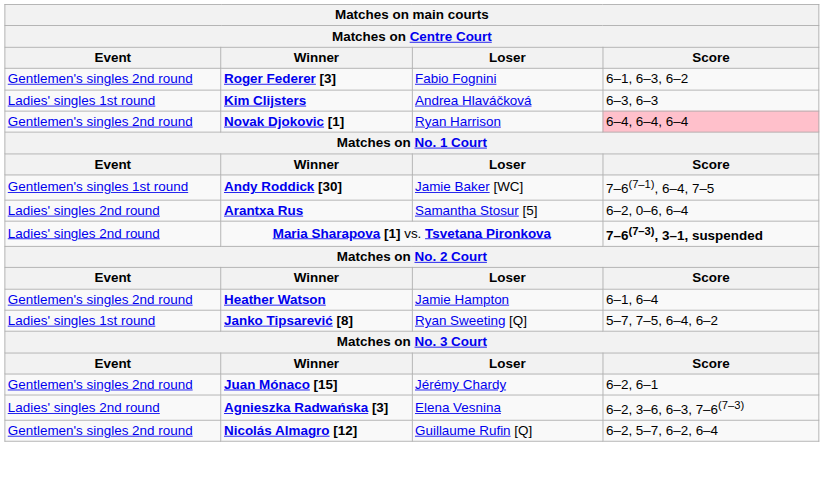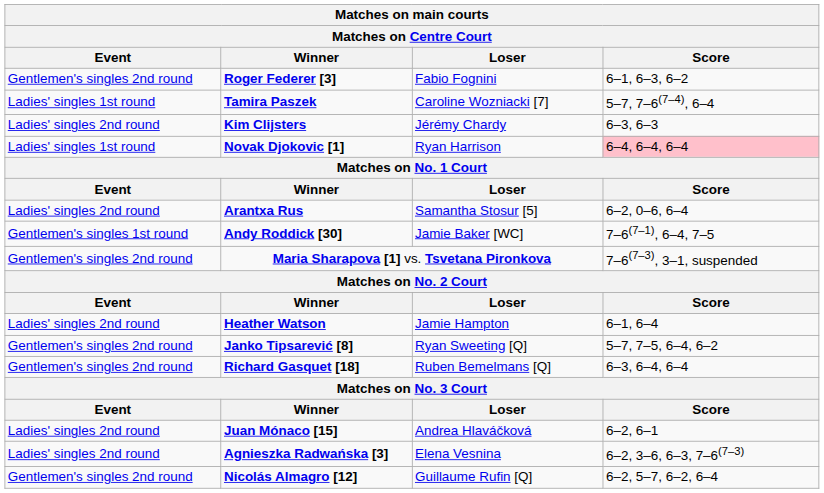 <table class="wikitable collapsible uncollapsed" style="margin:auto;">
 <tr>
 <th colspan="4" style="white-space:nowrap;">Matches on main courts</th>
 </tr>
 <tr>
 <th colspan="4">Matches on <a href='#'>Centre Court</a></th>
 </tr>
 <tr>
 <th width=220>Event</th>
 <th width=220>Winner</th>
 <th width=220>Loser</th>
 <th width=250>Score</th>
 </tr>
 <tr>
 <td><a href='#'>Gentlemen's singles 2nd round</a></td>
 <td> <strong><a href='#'>Roger Federer</a> [3]</strong></td>
 <td> <a href='#'>Fabio Fognini</a></td>
 <td>6–1, 6–3, 6–2</td>
 </tr>
 <tr>
 <td><a href='#'>Ladies' singles 1st round</a></td>
+<td> <strong><a href='#'>Tamira Paszek</a></strong></td>
+<td> <a href='#'>Caroline Wozniacki</a> [7]</td>
+<td>5–7, 7–6<sup>(7–4)</sup>, 6–4</td>
+</tr>
+<tr>
+<td><a href='#'>Ladies' singles 2nd round</a></td>
 <td> <strong><a href='#'>Kim Clijsters</a></strong></td>
-<td> <a href='#'>Andrea Hlaváčková</a></td>
+<td> <a href='#'>Jérémy Chardy</a></td>
 <td>6–3, 6–3</td>
 </tr>
 <tr>
-<td><a href='#'>Gentlemen's singles 2nd round</a></td>
+<td><a href='#'>Ladies' singles 1st round</a></td>
 <td> <strong><a href='#'>Novak Djokovic</a> [1]</strong></td>
 <td> <a href='#'>Ryan Harrison</a></td>
 <td style="background: pink;">6–4, 6–4, 6–4</td>
 </tr>
 <tr>
 <th colspan="4">Matches on <a href='#'>No. 1 Court</a></th>
 </tr>
 <tr>
 <th width=220>Event</th>
 <th width=220>Winner</th>
 <th width=220>Loser</th>
 <th width=250>Score</th>
 </tr>
 <tr>
+<td><a href='#'>Ladies' singles 2nd round</a></td>
+<td> <strong><a href='#'>Arantxa Rus</a></strong></td>
+<td> <a href='#'>Samantha Stosur</a> [5]</td>
+<td>6–2, 0–6, 6–4</td>
+</tr>
+<tr>
 <td><a href='#'>Gentlemen's singles 1st round</a></td>
 <td> <strong><a href='#'>Andy Roddick</a> [30]</strong></td>
 <td> <a href='#'>Jamie Baker</a> [WC]</td>
 <td>7–6<sup>(7–1)</sup>, 6–4, 7–5</td>
 </tr>
 <tr>
-<td><a href='#'>Ladies' singles 2nd round</a></td>
-<td> <strong><a href='#'>Arantxa Rus</a></strong></td>
-<td> <a href='#'>Samantha Stosur</a> [5]</td>
-<td>6–2, 0–6, 6–4</td>
-</tr>
-<tr>
-<td><a href='#'>Ladies' singles 2nd round</a></td>
+<td><a href='#'>Gentlemen's singles 2nd round</a></td>
 <td style="text-align:center;" colspan="2"> <strong><a href='#'>Maria Sharapova</a> [1]</strong> vs.  <strong><a href='#'>Tsvetana Pironkova</a></strong></td>
-<td><strong>7–6<sup>(7–3)</sup>, 3–1, suspended</strong></td>
+<td>7–6<sup>(7–3)</sup>, 3–1, suspended</td>
 </tr>
 <tr>
 <th colspan="4">Matches on <a href='#'>No. 2 Court</a></th>
 </tr>
 <tr>
 <th width=220>Event</th>
 <th width=220>Winner</th>
 <th width=220>Loser</th>
 <th width=250>Score</th>
 </tr>
 <tr>
-<td><a href='#'>Gentlemen's singles 2nd round</a></td>
+<td><a href='#'>Ladies' singles 2nd round</a></td>
 <td> <strong><a href='#'>Heather Watson</a></strong></td>
 <td> <a href='#'>Jamie Hampton</a></td>
 <td>6–1, 6–4</td>
 </tr>
 <tr>
-<td><a href='#'>Ladies' singles 1st round</a></td>
+<td><a href='#'>Gentlemen's singles 2nd round</a></td>
 <td> <strong><a href='#'>Janko Tipsarević</a> [8]</strong></td>
 <td> <a href='#'>Ryan Sweeting</a> [Q]</td>
 <td>5–7, 7–5, 6–4, 6–2</td>
+</tr>
+<tr>
+<td><a href='#'>Gentlemen's singles 2nd round</a></td>
+<td> <strong><a href='#'>Richard Gasquet</a> [18]</strong></td>
+<td> <a href='#'>Ruben Bemelmans</a> [Q]</td>
+<td>6–3, 6–4, 6–4</td>
 </tr>
 <tr>
 <th colspan="4">Matches on <a href='#'>No. 3 Court</a></th>
 </tr>
 <tr>
 <th width=250>Event</th>
 <th width=220>Winner</th>
 <th width=220>Loser</th>
 <th width=220>Score</th>
 </tr>
 <tr>
-<td><a href='#'>Gentlemen's singles 2nd round</a></td>
+<td><a href='#'>Ladies' singles 2nd round</a></td>
 <td> <strong><a href='#'>Juan Mónaco</a> [15]</strong></td>
-<td> <a href='#'>Jérémy Chardy</a></td>
+<td> <a href='#'>Andrea Hlaváčková</a></td>
 <td>6–2, 6–1</td>
 </tr>
 <tr>
 <td><a href='#'>Ladies' singles 2nd round</a></td>
 <td> <strong><a href='#'>Agnieszka Radwańska</a> [3]</strong></td>
 <td> <a href='#'>Elena Vesnina</a></td>
 <td>6–2, 3–6, 6–3, 7–6<sup>(7–3)</sup></td>
 </tr>
 <tr>
 <td><a href='#'>Gentlemen's singles 2nd round</a></td>
 <td> <strong><a href='#'>Nicolás Almagro</a> [12]</strong></td>
 <td> <a href='#'>Guillaume Rufin</a> [Q]</td>
 <td>6–2, 5–7, 6–2, 6–4</td>
 </tr>
 </table>
